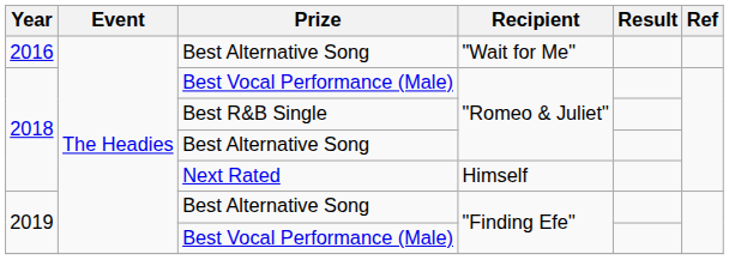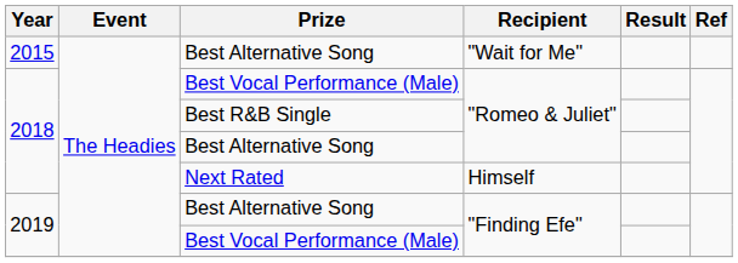 <table class ="wikitable">
 <tr>
 <th>Year</th>
 <th>Event</th>
 <th>Prize</th>
 <th>Recipient</th>
 <th>Result</th>
 <th>Ref</th>
 </tr>
 <tr>
-<td><a href='#'>2016</a></td>
+<td><a href='#'>2015</a></td>
 <td rowspan="7"><a href='#'>The Headies</a></td>
 <td>Best Alternative Song</td>
 <td>"Wait for Me"</td>
 <td></td>
 <td></td>
 </tr>
 <tr>
 <td rowspan="4"><a href='#'>2018</a></td>
 <td><a href='#'>Best Vocal Performance (Male)</a></td>
 <td rowspan="3">"Romeo & Juliet"</td>
 <td></td>
 <td rowspan="4"></td>
 </tr>
 <tr>
 <td>Best R&B Single</td>
 <td></td>
 </tr>
 <tr>
 <td>Best Alternative Song</td>
 <td></td>
 </tr>
 <tr>
 <td><a href='#'>Next Rated</a></td>
 <td>Himself</td>
 <td></td>
 </tr>
 <tr>
 <td rowspan="2">2019</td>
 <td>Best Alternative Song</td>
 <td rowspan="2">"Finding Efe"</td>
 <td></td>
 <td rowspan="2"></td>
 </tr>
 <tr>
 <td><a href='#'>Best Vocal Performance (Male)</a></td>
 <td></td>
 </tr>
 <tr>
 </tr>
 </table>
